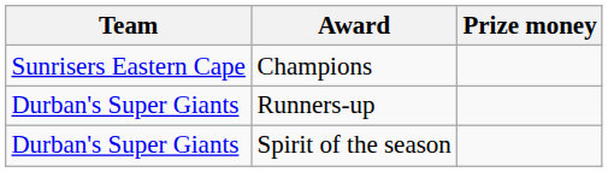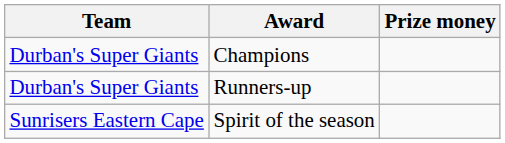 <table class="wikitable">
 <tr>
 <th>Team</th>
 <th>Award</th>
 <th>Prize money</th>
 </tr>
 <tr>
-<td><a href='#'>Sunrisers Eastern Cape</a></td>
+<td><a href='#'>Durban's Super Giants</a></td>
 <td>Champions</td>
 <td></td>
 </tr>
 <tr>
 <td><a href='#'>Durban's Super Giants</a></td>
 <td>Runners-up</td>
 <td></td>
 </tr>
 <tr>
-<td><a href='#'>Durban's Super Giants</a></td>
+<td><a href='#'>Sunrisers Eastern Cape</a></td>
 <td>Spirit of the season</td>
 <td></td>
 </tr>
 </table>
